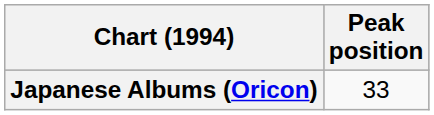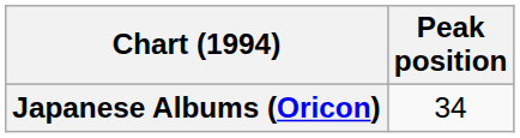 <table class="wikitable plainrowheaders" style="text-align:center">
 <tr>
 <th scope="col">Chart (1994)</th>
 <th scope="col">Peak<br> position</th>
 </tr>
 <tr>
 <th scope="row">Japanese Albums (<a href='#'>Oricon</a>)</th>
-<td>33</td>
+<td>34</td>
 </tr>
 </table>
